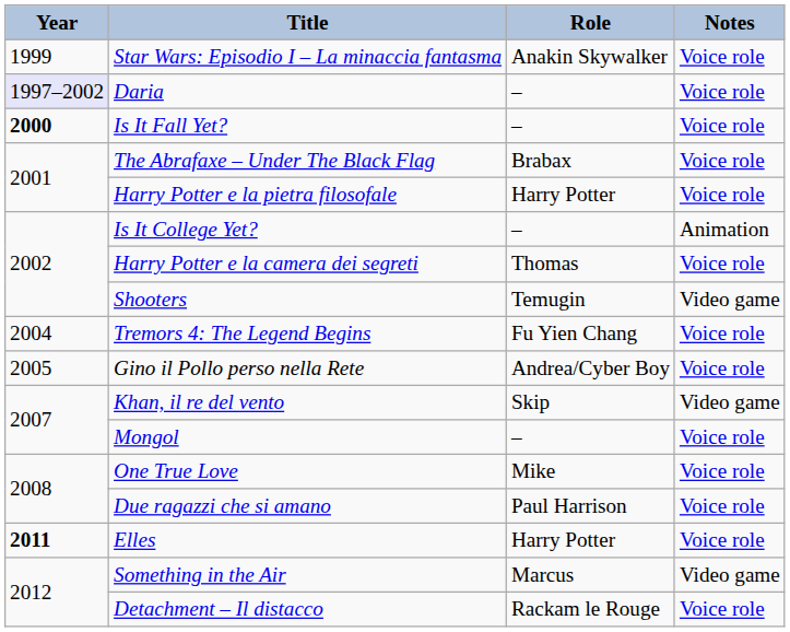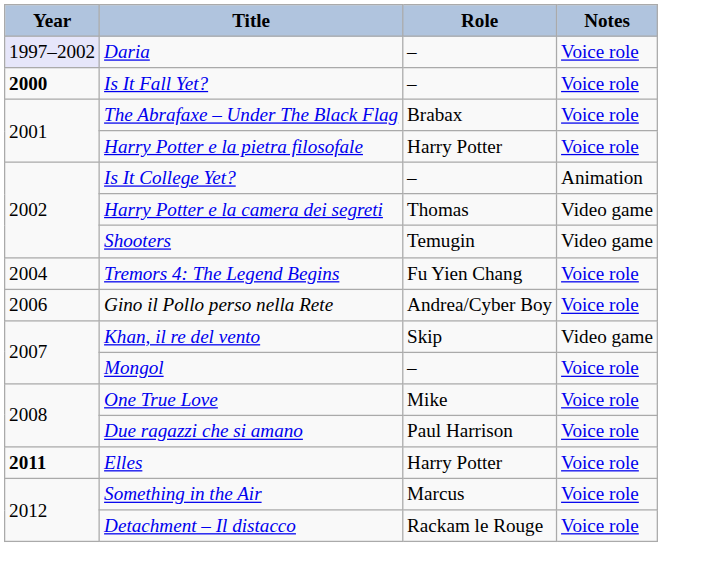 <table class="wikitable" style="font-size: 95%;">
 <tr>
 <th style="background:#B0C4DE;">Year</th>
 <th style="background:#B0C4DE;">Title</th>
 <th style="background:#B0C4DE;">Role</th>
 <th style="background:#B0C4DE;">Notes</th>
-</tr>
-<tr>
-<td>1999</td>
-<td><em><a href='#'>Star Wars: Episodio I – La minaccia fantasma</a></em></td>
-<td>Anakin Skywalker</td>
-<td><a href='#'>Voice role</a></td>
 </tr>
 <tr>
 <td style="background: lavender;">1997–2002</td>
 <td><em><a href='#'>Daria</a></em></td>
 <td>–</td>
 <td><a href='#'>Voice role</a></td>
 </tr>
 <tr>
 <td><strong>2000</strong></td>
 <td><em><a href='#'>Is It Fall Yet?</a></em></td>
 <td>–</td>
 <td><a href='#'>Voice role</a></td>
 </tr>
 <tr>
 <td rowspan="2">2001</td>
 <td><em><a href='#'>The Abrafaxe – Under The Black Flag</a></em></td>
 <td>Brabax</td>
 <td><a href='#'>Voice role</a></td>
 </tr>
 <tr>
 <td><em><a href='#'>Harry Potter e la pietra filosofale</a></em></td>
 <td>Harry Potter</td>
 <td><a href='#'>Voice role</a></td>
 </tr>
 <tr>
 <td rowspan="3">2002</td>
 <td><em><a href='#'>Is It College Yet?</a></em></td>
 <td>–</td>
 <td>Animation</td>
 </tr>
 <tr>
 <td><em><a href='#'>Harry Potter e la camera dei segreti</a></em></td>
 <td>Thomas</td>
-<td><a href='#'>Voice role</a></td>
+<td>Video game</td>
 </tr>
 <tr>
 <td><em><a href='#'>Shooters</a></em></td>
 <td>Temugin</td>
 <td>Video game</td>
 </tr>
 <tr>
 <td>2004</td>
 <td><em><a href='#'>Tremors 4: The Legend Begins</a></em></td>
 <td>Fu Yien Chang</td>
 <td><a href='#'>Voice role</a></td>
 </tr>
 <tr>
-<td rowspan="1">2005</td>
+<td rowspan="1">2006</td>
 <td rowspan="1"><em>Gino il Pollo perso nella Rete</em></td>
 <td>Andrea/Cyber Boy</td>
 <td><a href='#'>Voice role</a></td>
 </tr>
 <tr>
 <td rowspan="2">2007</td>
 <td><em><a href='#'> Khan, il re del vento</a></em></td>
 <td>Skip</td>
 <td>Video game</td>
 </tr>
 <tr>
 <td><em><a href='#'>Mongol</a></em></td>
 <td>–</td>
 <td><a href='#'>Voice role</a></td>
 </tr>
 <tr>
 <td rowspan=2>2008</td>
 <td><em><a href='#'>One True Love</a></em></td>
 <td>Mike</td>
 <td><a href='#'>Voice role</a></td>
 </tr>
 <tr>
 <td><em><a href='#'>Due ragazzi che si amano</a></em></td>
 <td>Paul Harrison</td>
 <td><a href='#'>Voice role</a></td>
 </tr>
 <tr>
 <td><strong>2011</strong></td>
 <td><em><a href='#'>Elles</a></em></td>
 <td>Harry Potter</td>
 <td><a href='#'>Voice role</a></td>
 </tr>
 <tr>
 <td rowspan=2>2012</td>
 <td><em><a href='#'>Something in the Air</a></em></td>
 <td>Marcus</td>
-<td>Video game</td>
+<td><a href='#'>Voice role</a></td>
 </tr>
 <tr>
 <td><em><a href='#'>Detachment – Il distacco</a></em></td>
 <td>Rackam le Rouge</td>
 <td><a href='#'>Voice role</a></td>
 </tr>
 </table>
